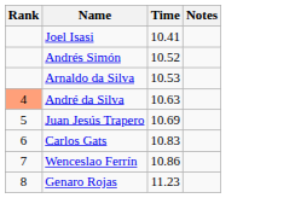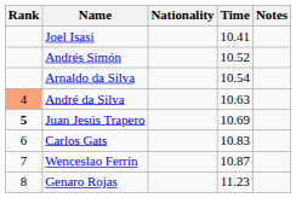 <table class="wikitable sortable" style="text-align:center">
 <tr>
 <th>Rank</th>
 <th>Name</th>
+<th>Nationality</th>
 <th>Time</th>
 <th>Notes</th>
 </tr>
 <tr>
 <td align=center></td>
 <td align=left><a href='#'>Joel Isasi</a></td>
+<td align=left></td>
 <td>10.41</td>
 <td></td>
 </tr>
 <tr>
 <td align=center></td>
 <td align=left><a href='#'>Andrés Simón</a></td>
+<td align=left></td>
 <td>10.52</td>
 <td></td>
 </tr>
 <tr>
 <td align=center></td>
 <td align=left><a href='#'>Arnaldo da Silva</a></td>
-<td>10.53</td>
+<td align=left></td>
+<td>10.54</td>
 <td></td>
 </tr>
 <tr>
 <td align=center style="background: lightsalmon;">4</td>
 <td align=left><a href='#'>André da Silva</a></td>
+<td align=left></td>
 <td>10.63</td>
 <td></td>
 </tr>
 <tr>
-<td align=center>5</td>
+<td align=center><strong>5</strong></td>
 <td align=left><a href='#'>Juan Jesús Trapero</a></td>
+<td align=left></td>
 <td>10.69</td>
 <td></td>
 </tr>
 <tr>
 <td align=center>6</td>
 <td align=left><a href='#'>Carlos Gats</a></td>
+<td align=left></td>
 <td>10.83</td>
 <td></td>
 </tr>
 <tr>
 <td align=center>7</td>
 <td align=left><a href='#'>Wenceslao Ferrín</a></td>
-<td>10.86</td>
+<td align=left></td>
+<td>10.87</td>
 <td></td>
 </tr>
 <tr>
 <td align=center>8</td>
 <td align=left><a href='#'>Genaro Rojas</a></td>
+<td align=left></td>
 <td>11.23</td>
 <td></td>
 </tr>
 </table>
